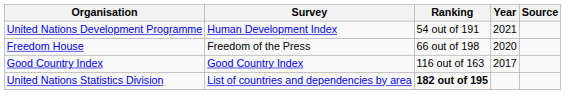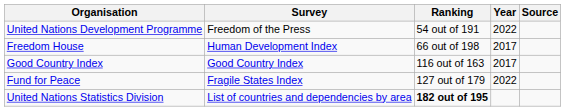 <table class="wikitable">
 <tr>
 <th>Organisation</th>
 <th>Survey</th>
 <th>Ranking</th>
 <th>Year</th>
 <th>Source</th>
 </tr>
 <tr>
 <td><a href='#'>United Nations Development Programme</a></td>
-<td><a href='#'>Human Development Index</a></td>
+<td>Freedom of the Press</td>
 <td>54 out of 191</td>
-<td>2021</td>
+<td>2022</td>
 <td></td>
 </tr>
 <tr>
 <td><a href='#'>Freedom House</a></td>
-<td>Freedom of the Press</td>
+<td><a href='#'>Human Development Index</a></td>
 <td>66 out of 198</td>
-<td>2020</td>
+<td>2017</td>
 <td></td>
 </tr>
 <tr>
 <td><a href='#'>Good Country Index</a></td>
 <td><a href='#'>Good Country Index</a></td>
 <td>116 out of 163</td>
 <td>2017</td>
 <td></td>
 </tr>
 <tr>
+<td><a href='#'>Fund for Peace</a></td>
+<td><a href='#'>Fragile States Index</a></td>
+<td>127 out of 179</td>
+<td>2022</td>
+<td></td>
+</tr>
+<tr>
 <td><a href='#'>United Nations Statistics Division</a></td>
 <td><a href='#'>List of countries and dependencies by area</a></td>
 <td><strong>182 out of 195</strong></td>
 <td></td>
 <td></td>
 </tr>
 </table>
